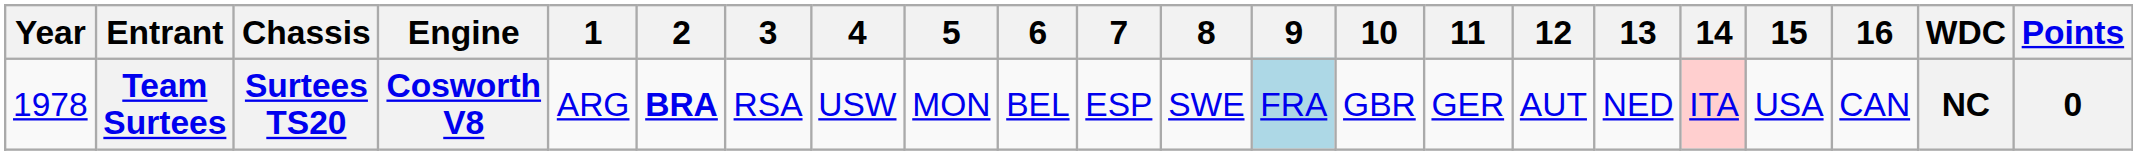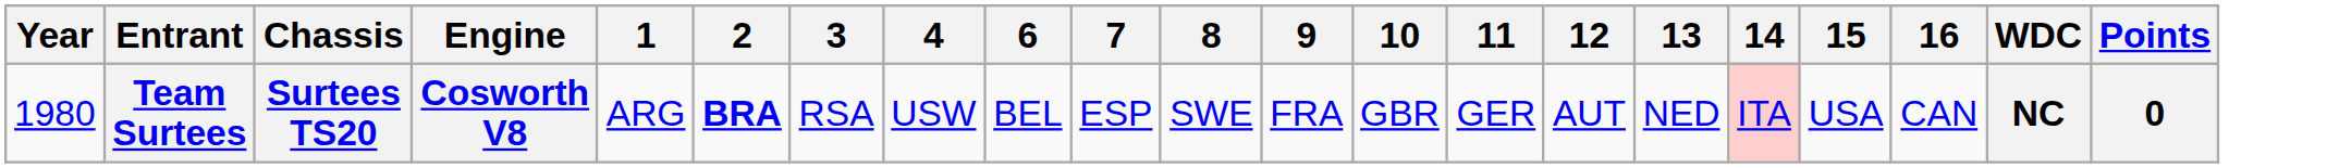 <table class="wikitable" style="text-align:center; font-size:90%">
 <tr>
 <th>Year</th>
 <th>Entrant</th>
 <th>Chassis</th>
 <th>Engine</th>
 <th>1</th>
 <th>2</th>
 <th>3</th>
 <th>4</th>
-<th>5</th>
 <th>6</th>
 <th>7</th>
 <th>8</th>
 <th>9</th>
 <th>10</th>
 <th>11</th>
 <th>12</th>
 <th>13</th>
 <th>14</th>
 <th>15</th>
 <th>16</th>
 <th>WDC</th>
 <th><a href='#'>Points</a></th>
 </tr>
 <tr>
-<td><a href='#'>1978</a></td>
+<td><a href='#'>1980</a></td>
 <th><a href='#'>Team Surtees</a></th>
 <th><a href='#'>Surtees</a> <a href='#'>TS20</a></th>
 <th><a href='#'>Cosworth</a> <a href='#'>V8</a></th>
 <td><a href='#'>ARG</a></td>
 <td><strong><a href='#'>BRA</a></strong></td>
 <td><a href='#'>RSA</a></td>
 <td><a href='#'>USW</a></td>
-<td><a href='#'>MON</a></td>
 <td><a href='#'>BEL</a></td>
 <td><a href='#'>ESP</a></td>
 <td><a href='#'>SWE</a></td>
-<td style="background: lightblue;"><a href='#'>FRA</a></td>
+<td><a href='#'>FRA</a></td>
 <td><a href='#'>GBR</a></td>
 <td><a href='#'>GER</a></td>
 <td><a href='#'>AUT</a></td>
 <td><a href='#'>NED</a></td>
 <td style="background:#FFCFCF;"><a href='#'>ITA</a><br></td>
 <td><a href='#'>USA</a></td>
 <td><a href='#'>CAN</a></td>
 <th>NC</th>
 <th>0</th>
 </tr>
 </table>
